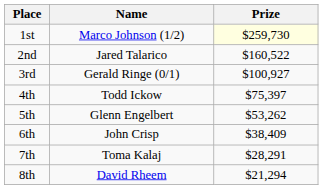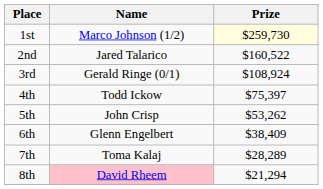 <table class="wikitable">
 <tr>
 <th width="50">Place</th>
 <th width="200">Name</th>
 <th width="125">Prize</th>
 </tr>
 <tr>
 <td align = "center">1st</td>
 <td align = "center"><a href='#'>Marco Johnson</a> (1/2)</td>
 <td align = "center" style="background: lightyellow;">$259,730</td>
 </tr>
 <tr>
 <td align = "center">2nd</td>
 <td align = "center">Jared Talarico</td>
 <td align = "center">$160,522</td>
 </tr>
 <tr>
 <td align = "center">3rd</td>
 <td align = "center">Gerald Ringe (0/1)</td>
-<td align = "center">$100,927</td>
+<td align = "center">$108,924</td>
 </tr>
 <tr>
 <td align = "center">4th</td>
 <td align = "center">Todd Ickow</td>
 <td align = "center">$75,397</td>
 </tr>
 <tr>
 <td align = "center">5th</td>
-<td align = "center">Glenn Engelbert</td>
+<td align = "center">John Crisp</td>
 <td align = "center">$53,262</td>
 </tr>
 <tr>
 <td align = "center">6th</td>
-<td align = "center">John Crisp</td>
+<td align = "center">Glenn Engelbert</td>
 <td align = "center">$38,409</td>
 </tr>
 <tr>
 <td align = "center">7th</td>
 <td align = "center">Toma Kalaj</td>
-<td align = "center">$28,291</td>
+<td align = "center">$28,289</td>
 </tr>
 <tr>
 <td align = "center">8th</td>
-<td align = "center"><a href='#'>David Rheem</a></td>
+<td align = "center" style="background: pink;"><a href='#'>David Rheem</a></td>
 <td align = "center">$21,294</td>
 </tr>
 </table>
